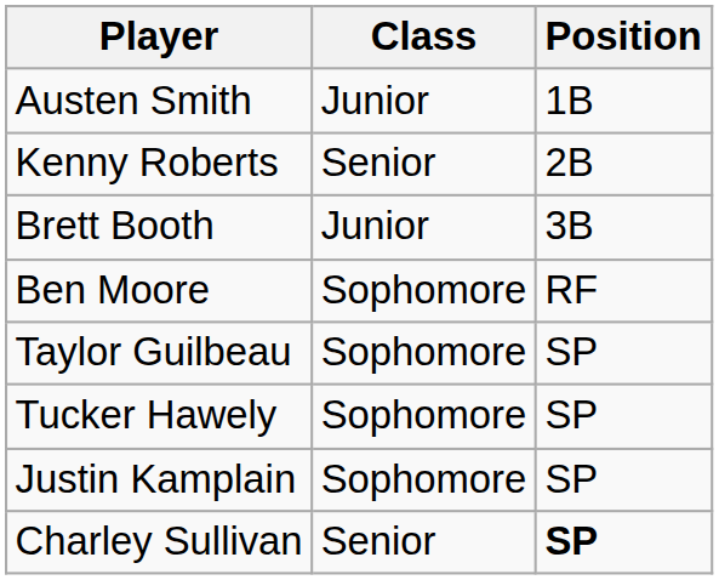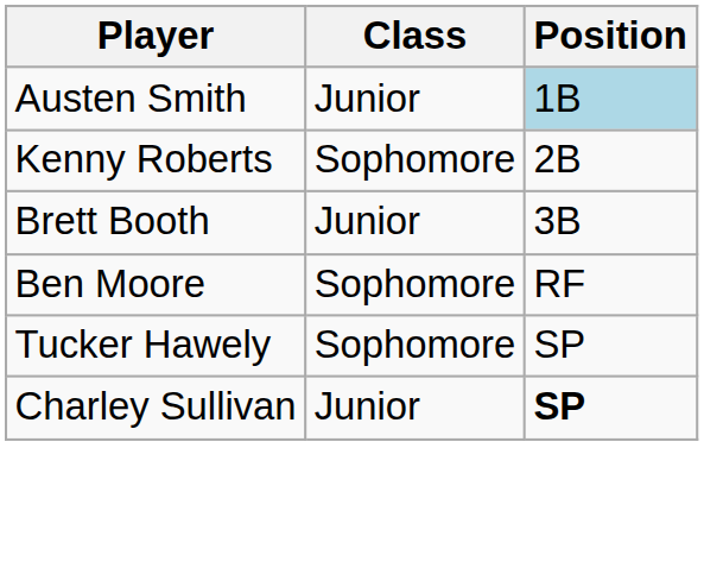 <table class="wikitable" border="1">
 <tr>
 <th>Player</th>
 <th>Class</th>
 <th>Position</th>
 </tr>
 <tr>
 <td>Austen Smith</td>
 <td>Junior</td>
-<td>1B</td>
+<td style="background: lightblue;">1B</td>
 </tr>
 <tr>
 <td>Kenny Roberts</td>
-<td>Senior</td>
+<td>Sophomore</td>
 <td>2B</td>
 </tr>
 <tr>
 <td>Brett Booth</td>
 <td>Junior</td>
 <td>3B</td>
 </tr>
 <tr>
 <td>Ben Moore</td>
 <td>Sophomore</td>
 <td>RF</td>
 </tr>
 <tr>
-<td>Taylor Guilbeau</td>
-<td>Sophomore</td>
-<td>SP</td>
-</tr>
-<tr>
 <td>Tucker Hawely</td>
 <td>Sophomore</td>
 <td>SP</td>
 </tr>
 <tr>
-<td>Justin Kamplain</td>
-<td>Sophomore</td>
-<td>SP</td>
-</tr>
-<tr>
 <td>Charley Sullivan</td>
-<td>Senior</td>
+<td>Junior</td>
 <td><strong>SP</strong></td>
 </tr>
 </table>
